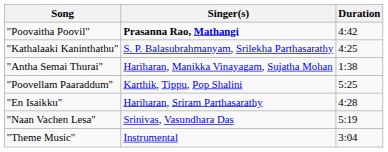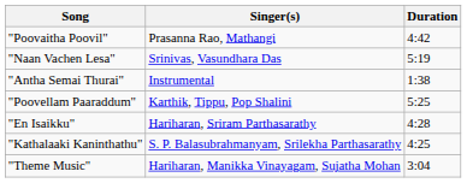 <table class="wikitable" style="font-size:95%;">
 <tr>
 <th>Song</th>
 <th>Singer(s)</th>
 <th>Duration</th>
 </tr>
 <tr>
 <td>"Poovaitha Poovil"</td>
-<td><strong>Prasanna Rao, <a href='#'>Mathangi</a></strong></td>
+<td>Prasanna Rao, <a href='#'>Mathangi</a></td>
 <td>4:42</td>
 </tr>
 <tr>
-<td>"Kathalaaki Kaninthathu"</td>
-<td><a href='#'>S. P. Balasubrahmanyam</a>, <a href='#'>Srilekha Parthasarathy</a></td>
-<td>4:25</td>
+<td>"Naan Vachen Lesa"</td>
+<td><a href='#'>Srinivas</a>, <a href='#'>Vasundhara Das</a></td>
+<td>5:19</td>
 </tr>
 <tr>
 <td>"Antha Semai Thurai"</td>
-<td><a href='#'>Hariharan</a>, <a href='#'>Manikka Vinayagam</a>, <a href='#'>Sujatha Mohan</a></td>
+<td><a href='#'>Instrumental</a></td>
 <td>1:38</td>
 </tr>
 <tr>
 <td>"Poovellam Paaraddum"</td>
 <td><a href='#'>Karthik</a>, <a href='#'>Tippu</a>, <a href='#'>Pop Shalini</a></td>
 <td>5:25</td>
 </tr>
 <tr>
 <td>"En Isaikku"</td>
 <td><a href='#'>Hariharan</a>, <a href='#'>Sriram Parthasarathy</a></td>
 <td>4:28</td>
 </tr>
 <tr>
-<td>"Naan Vachen Lesa"</td>
-<td><a href='#'>Srinivas</a>, <a href='#'>Vasundhara Das</a></td>
-<td>5:19</td>
+<td>"Kathalaaki Kaninthathu"</td>
+<td><a href='#'>S. P. Balasubrahmanyam</a>, <a href='#'>Srilekha Parthasarathy</a></td>
+<td>4:25</td>
 </tr>
 <tr>
 <td>"Theme Music"</td>
-<td><a href='#'>Instrumental</a></td>
+<td><a href='#'>Hariharan</a>, <a href='#'>Manikka Vinayagam</a>, <a href='#'>Sujatha Mohan</a></td>
 <td>3:04</td>
 </tr>
 </table>
